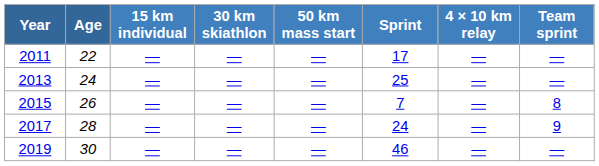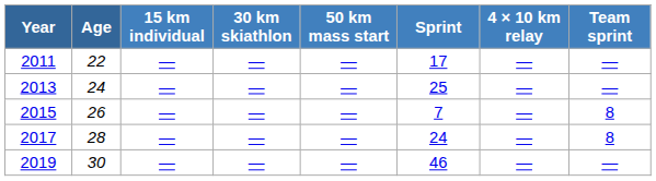 <table class="wikitable" style="font-size:95%; text-align:center; border:grey solid 1px; border-collapse:collapse; background:#ffffff;">
 <tr>
 <th style="background-color:#369; color:white; width:60px;"> Year </th>
 <th style="background-color:#369; color:white; width:40px;"> Age </th>
 <th style="background-color:#4180be; color:white; width:75px;"> 15 km <br> individual </th>
 <th style="background-color:#4180be; color:white; width:75px;"> 30 km <br> skiathlon </th>
 <th style="background-color:#4180be; color:white; width:75px;"> 50 km <br> mass start </th>
 <th style="background-color:#4180be; color:white; width:75px;"> Sprint </th>
 <th style="background-color:#4180be; color:white; width:75px;"> 4 × 10 km <br> relay </th>
 <th style="background-color:#4180be; color:white; width:75px;"> Team <br> sprint </th>
 </tr>
 <tr>
 <td><a href='#'>2011</a></td>
 <td><em>22</em></td>
 <td><a href='#'>—</a></td>
 <td><a href='#'>—</a></td>
 <td><a href='#'>—</a></td>
 <td><a href='#'>17</a></td>
 <td><a href='#'>—</a></td>
 <td><a href='#'>—</a></td>
 </tr>
 <tr>
 <td><a href='#'>2013</a></td>
 <td><em>24</em></td>
 <td><a href='#'>—</a></td>
 <td><a href='#'>—</a></td>
 <td><a href='#'>—</a></td>
 <td><a href='#'>25</a></td>
 <td><a href='#'>—</a></td>
 <td><a href='#'>—</a></td>
 </tr>
 <tr>
 <td><a href='#'>2015</a></td>
 <td><em>26</em></td>
 <td><a href='#'>—</a></td>
 <td><a href='#'>—</a></td>
 <td><a href='#'>—</a></td>
 <td><a href='#'>7</a></td>
 <td><a href='#'>—</a></td>
 <td><a href='#'>8</a></td>
 </tr>
 <tr>
 <td><a href='#'>2017</a></td>
 <td><em>28</em></td>
 <td><a href='#'>—</a></td>
 <td><a href='#'>—</a></td>
 <td><a href='#'>—</a></td>
 <td><a href='#'>24</a></td>
 <td><a href='#'>—</a></td>
-<td><a href='#'>9</a></td>
+<td><a href='#'>8</a></td>
 </tr>
 <tr>
 <td><a href='#'>2019</a></td>
 <td><em>30</em></td>
 <td><a href='#'>—</a></td>
 <td><a href='#'>—</a></td>
 <td><a href='#'>—</a></td>
 <td><a href='#'>46</a></td>
 <td><a href='#'>—</a></td>
 <td><a href='#'>—</a></td>
 </tr>
 </table>
